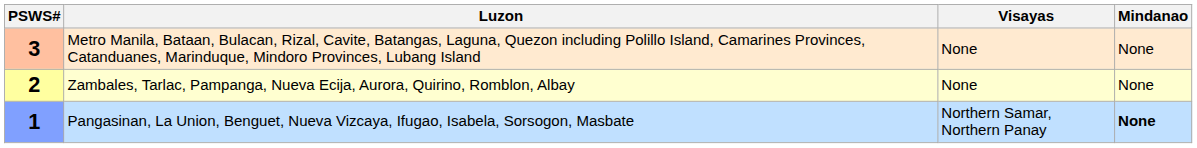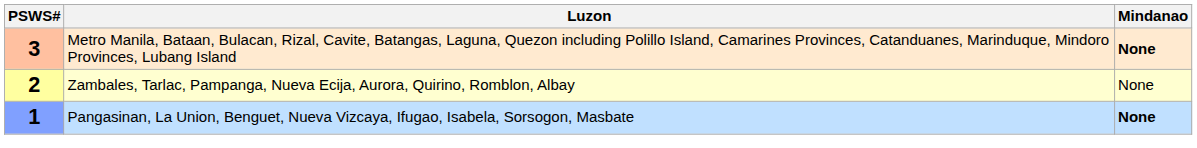 <table class="wikitable" style="margin:1em auto 1em auto;">
 <tr>
 <th width="5%">PSWS#</th>
 <th>Luzon</th>
-<th>Visayas</th>
 <th>Mindanao</th>
 </tr>
 <tr>
 <th style="background-color:#ffc0a0"><big><big>3</big></big></th>
 <td style="background-color:#ffead0">Metro Manila, Bataan, Bulacan, Rizal, Cavite, Batangas, Laguna, Quezon including Polillo Island, Camarines Provinces, Catanduanes, Marinduque, Mindoro Provinces, Lubang Island</td>
-<td style="background-color:#ffead0">None</td>
-<td style="background-color:#ffead0">None</td>
+<td style="background-color:#ffead0"><strong>None</strong></td>
 </tr>
 <tr>
 <th style="background-color:#ffffa0"><big><big>2</big></big></th>
 <td style="background-color:#ffffd0">Zambales, Tarlac, Pampanga, Nueva Ecija, Aurora, Quirino, Romblon, Albay</td>
 <td style="background-color:#ffffd0">None</td>
-<td style="background-color:#ffffd0">None</td>
 </tr>
 <tr>
 <th style="background-color:#80a0ff"><big><big>1</big></big></th>
 <td style="background-color:#c0e0ff">Pangasinan, La Union, Benguet, Nueva Vizcaya, Ifugao, Isabela, Sorsogon, Masbate</td>
-<td style="background-color:#c0e0ff">Northern Samar, Northern Panay</td>
 <td style="background-color:#c0e0ff"><strong>None</strong></td>
 </tr>
 </table>
